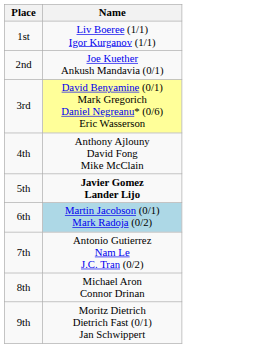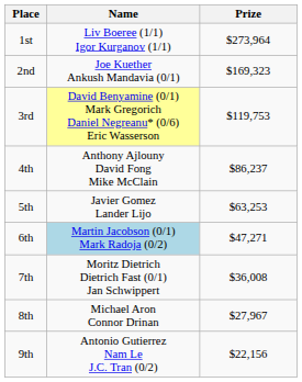 <table class="wikitable">
 <tr>
 <th width="50">Place</th>
 <th width="200">Name</th>
+<th width="125">Prize</th>
 </tr>
 <tr>
 <td align = "center">1st</td>
 <td align = "center"><a href='#'>Liv Boeree</a> (1/1)<br><a href='#'>Igor Kurganov</a> (1/1)</td>
+<td align = "center">$273,964</td>
 </tr>
 <tr>
 <td align = "center">2nd</td>
 <td align = "center"><a href='#'>Joe Kuether</a><br>Ankush Mandavia (0/1)</td>
+<td align = "center">$169,323</td>
 </tr>
 <tr>
 <td align = "center">3rd</td>
 <td align = "center" bgcolor="#FFFF99"><a href='#'>David Benyamine</a> (0/1)<br>Mark Gregorich<br><a href='#'>Daniel Negreanu</a>* (0/6)<br>Eric Wasserson</td>
+<td align = "center">$119,753</td>
 </tr>
 <tr>
 <td align = "center">4th</td>
 <td align = "center">Anthony Ajlouny<br>David Fong<br>Mike McClain</td>
+<td align = "center">$86,237</td>
 </tr>
 <tr>
 <td align = "center">5th</td>
-<td align = "center"><strong>Javier Gomez<br>Lander Lijo</strong></td>
+<td align = "center">Javier Gomez<br>Lander Lijo</td>
+<td align = "center">$63,253</td>
 </tr>
 <tr>
 <td align = "center">6th</td>
 <td align = "center" style="background: lightblue;"><a href='#'>Martin Jacobson</a> (0/1)<br><a href='#'>Mark Radoja</a> (0/2)</td>
+<td align = "center">$47,271</td>
 </tr>
 <tr>
 <td align = "center">7th</td>
-<td align = "center">Antonio Gutierrez<br><a href='#'>Nam Le</a><br><a href='#'>J.C. Tran</a> (0/2)</td>
+<td align = "center">Moritz Dietrich<br>Dietrich Fast (0/1)<br>Jan Schwippert</td>
+<td align = "center">$36,008</td>
 </tr>
 <tr>
 <td align = "center">8th</td>
 <td align = "center">Michael Aron<br>Connor Drinan</td>
+<td align = "center">$27,967</td>
 </tr>
 <tr>
 <td align = "center">9th</td>
-<td align = "center">Moritz Dietrich<br>Dietrich Fast (0/1)<br>Jan Schwippert</td>
+<td align = "center">Antonio Gutierrez<br><a href='#'>Nam Le</a><br><a href='#'>J.C. Tran</a> (0/2)</td>
+<td align = "center">$22,156</td>
 </tr>
 </table>
